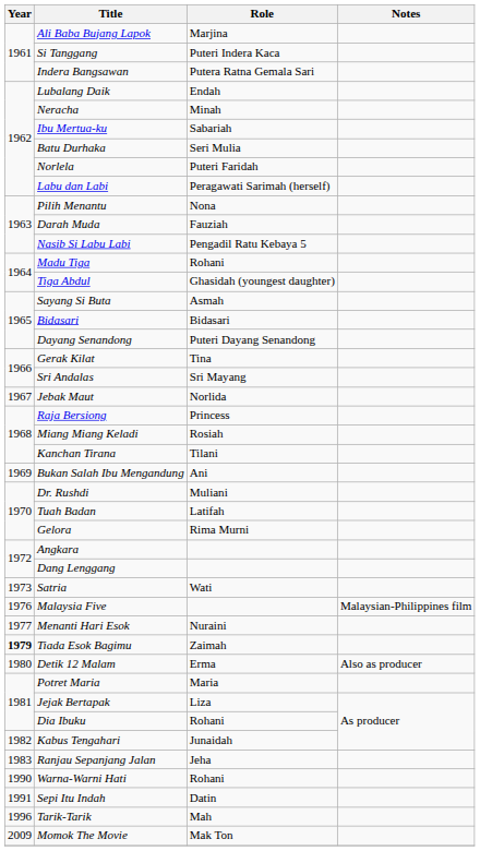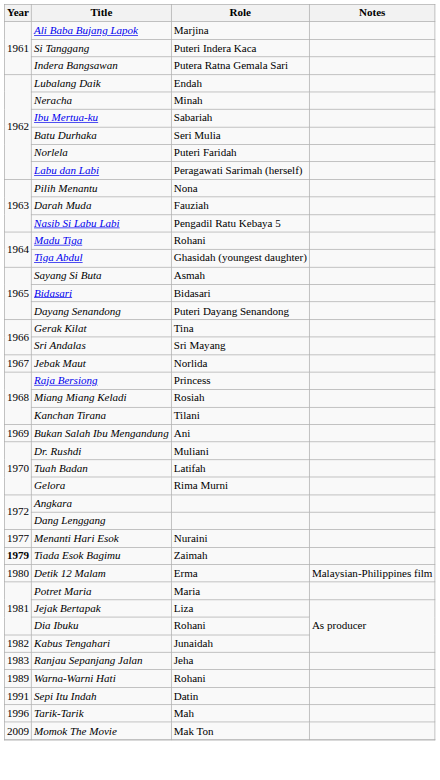 <table class="wikitable">
 <tr>
 <th>Year</th>
 <th>Title</th>
 <th>Role</th>
 <th>Notes</th>
 </tr>
 <tr>
 <td rowspan="3">1961</td>
 <td><em><a href='#'>Ali Baba Bujang Lapok</a></em></td>
 <td>Marjina</td>
 <td></td>
 </tr>
 <tr>
 <td><em>Si Tanggang</em></td>
 <td>Puteri Indera Kaca</td>
 <td></td>
 </tr>
 <tr>
 <td><em>Indera Bangsawan</em></td>
 <td>Putera Ratna Gemala Sari</td>
 <td></td>
 </tr>
 <tr>
 <td rowspan="6">1962</td>
 <td><em>Lubalang Daik</em></td>
 <td>Endah</td>
 <td></td>
 </tr>
 <tr>
 <td><em>Neracha</em></td>
 <td>Minah</td>
 <td></td>
 </tr>
 <tr>
 <td><em><a href='#'>Ibu Mertua-ku</a></em></td>
 <td>Sabariah</td>
 <td></td>
 </tr>
 <tr>
 <td><em>Batu Durhaka</em></td>
 <td>Seri Mulia</td>
 <td></td>
 </tr>
 <tr>
 <td><em>Norlela</em></td>
 <td>Puteri Faridah</td>
 <td></td>
 </tr>
 <tr>
 <td><em><a href='#'>Labu dan Labi</a></em></td>
 <td>Peragawati Sarimah (herself)</td>
 <td></td>
 </tr>
 <tr>
 <td rowspan="3">1963</td>
 <td><em>Pilih Menantu</em></td>
 <td>Nona</td>
 <td></td>
 </tr>
 <tr>
 <td><em>Darah Muda</em></td>
 <td>Fauziah</td>
 <td></td>
 </tr>
 <tr>
 <td><em><a href='#'>Nasib Si Labu Labi</a></em></td>
 <td>Pengadil Ratu Kebaya 5</td>
 <td></td>
 </tr>
 <tr>
 <td rowspan="2">1964</td>
 <td><em><a href='#'>Madu Tiga</a></em></td>
 <td>Rohani</td>
 <td></td>
 </tr>
 <tr>
 <td><em><a href='#'>Tiga Abdul</a></em></td>
 <td>Ghasidah (youngest daughter)</td>
 <td></td>
 </tr>
 <tr>
 <td rowspan="3">1965</td>
 <td><em>Sayang Si Buta</em></td>
 <td>Asmah</td>
 <td></td>
 </tr>
 <tr>
 <td><em><a href='#'>Bidasari</a></em></td>
 <td>Bidasari</td>
 <td></td>
 </tr>
 <tr>
 <td><em>Dayang Senandong</em></td>
 <td>Puteri Dayang Senandong</td>
 <td></td>
 </tr>
 <tr>
 <td rowspan="2">1966</td>
 <td><em>Gerak Kilat</em></td>
 <td>Tina</td>
 <td></td>
 </tr>
 <tr>
 <td><em>Sri Andalas</em></td>
 <td>Sri Mayang</td>
 <td></td>
 </tr>
 <tr>
 <td>1967</td>
 <td><em>Jebak Maut</em></td>
 <td>Norlida</td>
 <td></td>
 </tr>
 <tr>
 <td rowspan="3">1968</td>
 <td><em><a href='#'>Raja Bersiong</a></em></td>
 <td>Princess</td>
 <td></td>
 </tr>
 <tr>
 <td><em>Miang Miang Keladi</em></td>
 <td>Rosiah</td>
 <td></td>
 </tr>
 <tr>
 <td><em>Kanchan Tirana</em></td>
 <td>Tilani</td>
 <td></td>
 </tr>
 <tr>
 <td>1969</td>
 <td><em>Bukan Salah Ibu Mengandung</em></td>
 <td>Ani</td>
 <td></td>
 </tr>
 <tr>
 <td rowspan="3">1970</td>
 <td><em>Dr. Rushdi</em></td>
 <td>Muliani</td>
 <td></td>
 </tr>
 <tr>
 <td><em>Tuah Badan</em></td>
 <td>Latifah</td>
 <td></td>
 </tr>
 <tr>
 <td><em>Gelora</em></td>
 <td>Rima Murni</td>
 <td></td>
 </tr>
 <tr>
 <td rowspan="2">1972</td>
 <td><em>Angkara</em></td>
 <td></td>
 <td></td>
 </tr>
 <tr>
 <td><em>Dang Lenggang</em></td>
 <td></td>
 <td></td>
 </tr>
 <tr>
-<td>1973</td>
-<td><em>Satria</em></td>
-<td>Wati</td>
-<td></td>
-</tr>
-<tr>
-<td>1976</td>
-<td><em>Malaysia Five</em></td>
-<td></td>
-<td>Malaysian-Philippines film</td>
-</tr>
-<tr>
 <td>1977</td>
 <td><em>Menanti Hari Esok</em></td>
 <td>Nuraini</td>
 <td></td>
 </tr>
 <tr>
 <td><strong>1979</strong></td>
 <td><em>Tiada Esok Bagimu</em></td>
 <td>Zaimah</td>
 <td></td>
 </tr>
 <tr>
 <td>1980</td>
 <td><em>Detik 12 Malam</em></td>
 <td>Erma</td>
-<td>Also as producer</td>
+<td>Malaysian-Philippines film</td>
 </tr>
 <tr>
 <td rowspan="3">1981</td>
 <td><em>Potret Maria</em></td>
 <td>Maria</td>
 <td></td>
 </tr>
 <tr>
 <td><em>Jejak Bertapak</em></td>
 <td>Liza</td>
 <td rowspan="3">As producer</td>
 </tr>
 <tr>
 <td><em>Dia Ibuku</em></td>
 <td>Rohani</td>
 </tr>
 <tr>
 <td>1982</td>
 <td><em>Kabus Tengahari</em></td>
 <td>Junaidah</td>
 </tr>
 <tr>
 <td>1983</td>
 <td><em>Ranjau Sepanjang Jalan</em></td>
 <td>Jeha</td>
 <td></td>
 </tr>
 <tr>
-<td>1990</td>
+<td>1989</td>
 <td><em>Warna-Warni Hati</em></td>
 <td>Rohani</td>
 <td></td>
 </tr>
 <tr>
 <td>1991</td>
 <td><em>Sepi Itu Indah</em></td>
 <td>Datin</td>
 <td></td>
 </tr>
 <tr>
 <td>1996</td>
 <td><em>Tarik-Tarik</em></td>
 <td>Mah</td>
 <td></td>
 </tr>
 <tr>
 <td>2009</td>
 <td><em>Momok The Movie</em></td>
 <td>Mak Ton</td>
 <td></td>
 </tr>
 <tr>
 </tr>
 </table>
